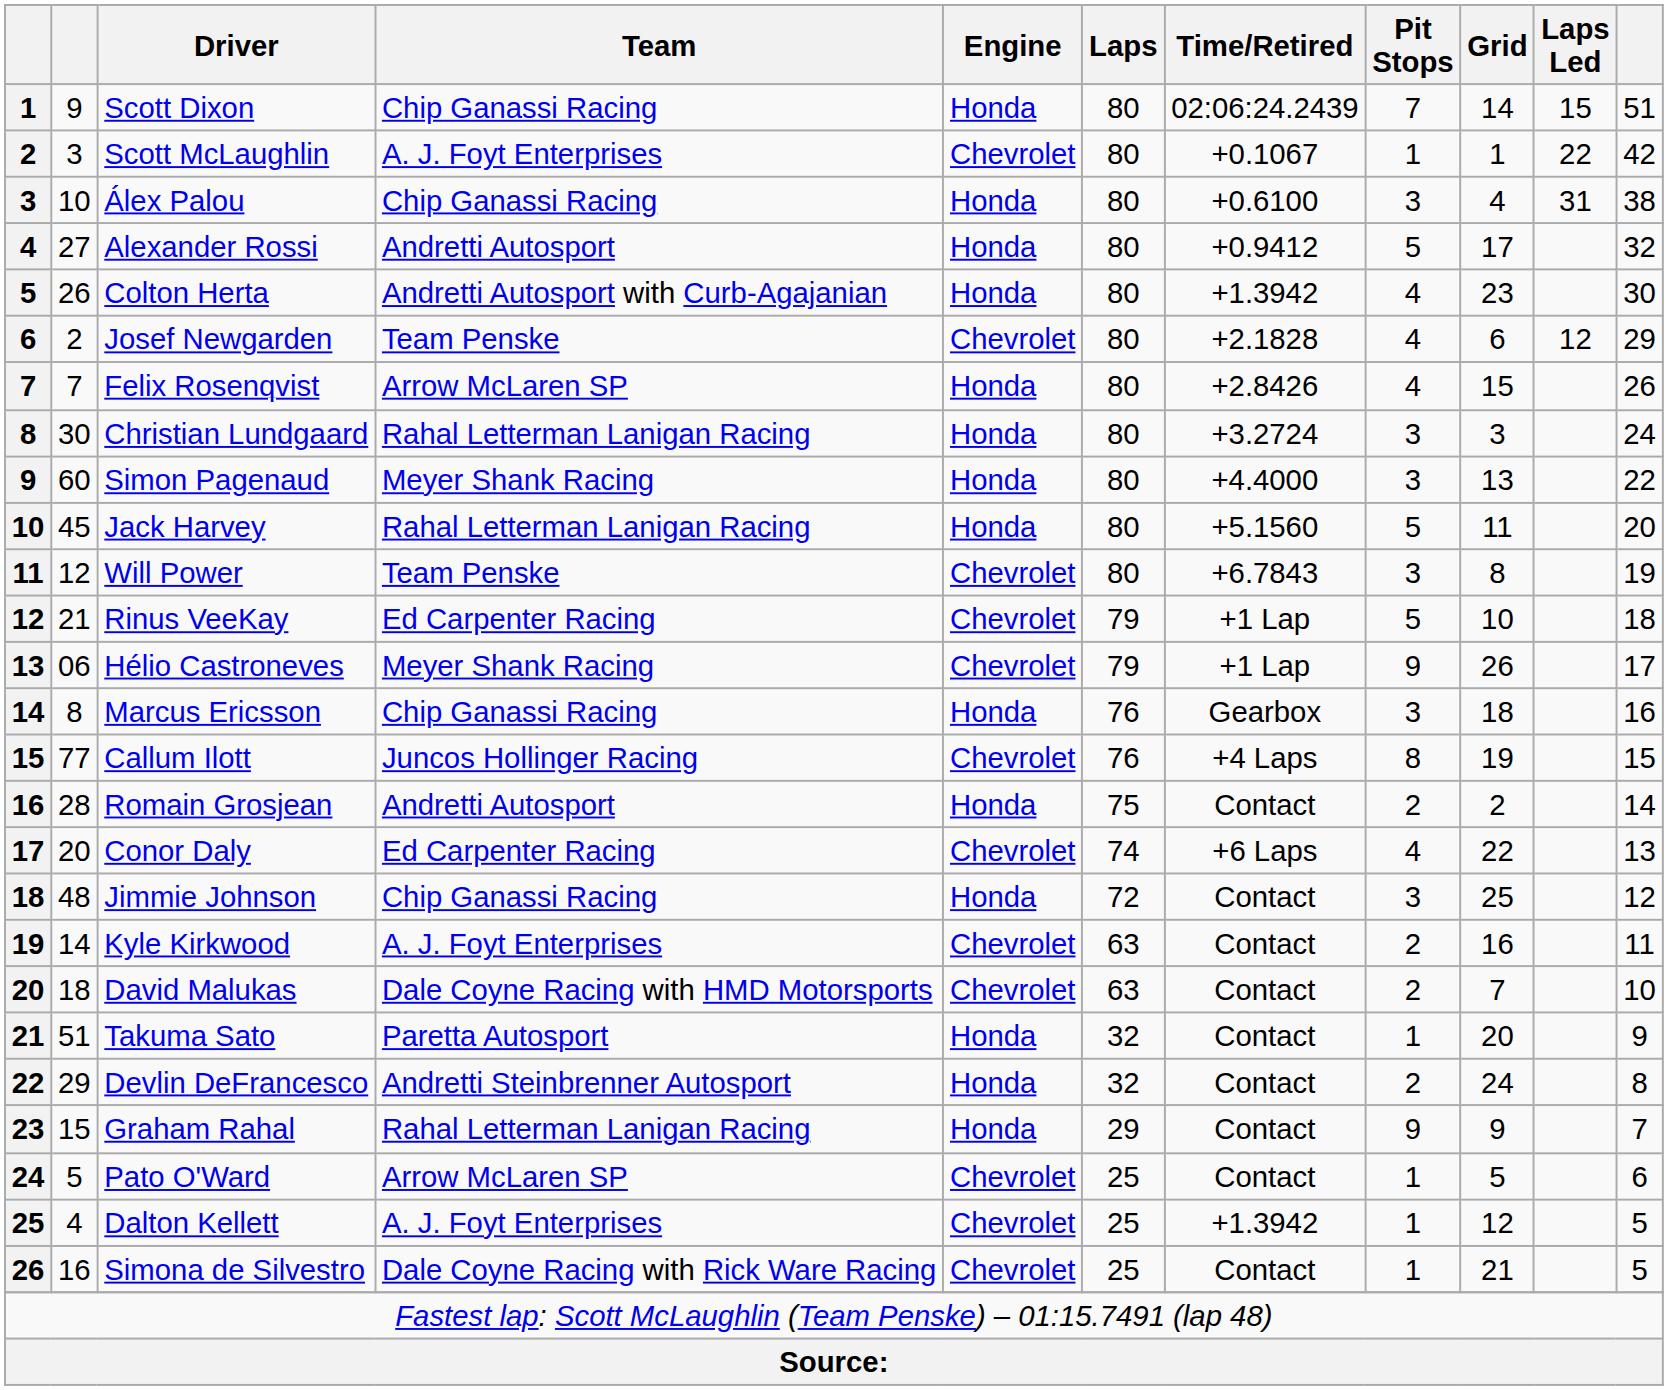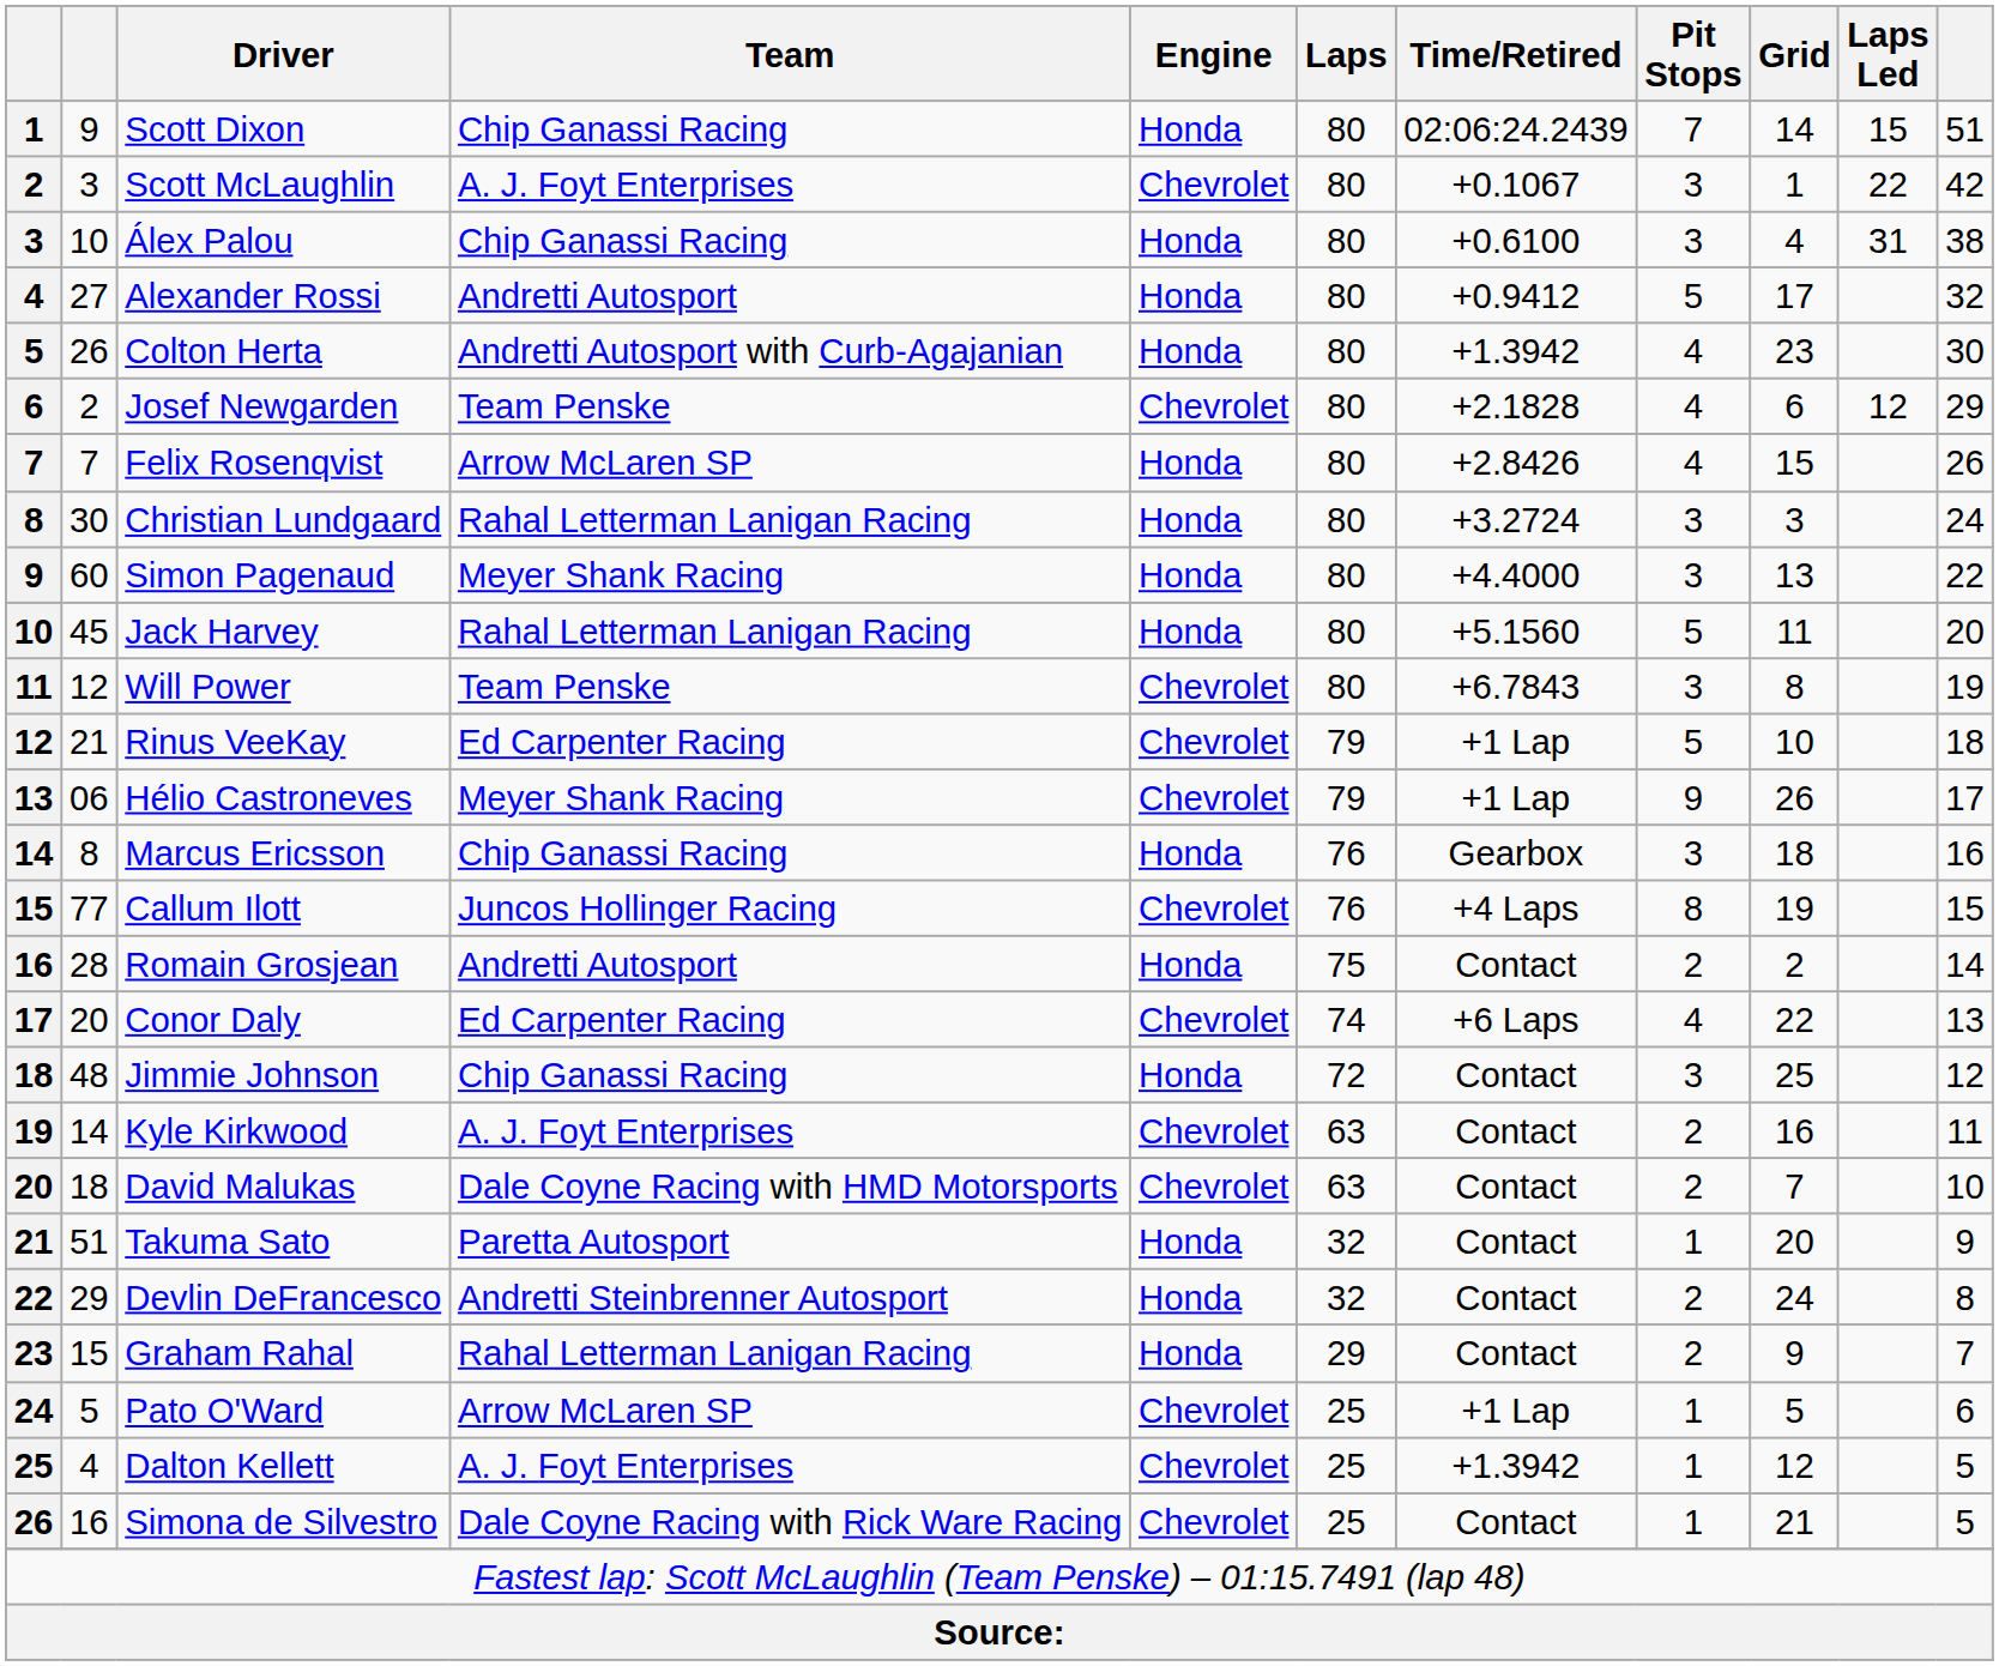 <table class="wikitable sortable" style="font-size:95%;">
 <tr>
 <th scope="col"></th>
 <th scope="col"></th>
 <th scope="col">Driver</th>
 <th scope="col">Team</th>
 <th scope="col">Engine</th>
 <th class="unsortable" scope="col">Laps</th>
 <th class="unsortable" scope="col">Time/Retired</th>
 <th scope="col">Pit<br>Stops</th>
 <th scope="col">Grid</th>
 <th scope="col">Laps<br>Led</th>
 <th scope="col"></th>
 </tr>
 <tr>
 <th>1</th>
 <td align="center">9</td>
 <td> <a href='#'>Scott Dixon</a></td>
 <td><a href='#'>Chip Ganassi Racing</a></td>
 <td><a href='#'>Honda</a></td>
 <td align="center">80</td>
 <td align="center">02:06:24.2439</td>
 <td align="center">7</td>
 <td align="center">14</td>
 <td align="center">15</td>
 <td align="center">51</td>
 </tr>
 <tr>
 <th>2</th>
 <td align="center">3</td>
 <td> <a href='#'>Scott McLaughlin</a></td>
 <td><a href='#'>A. J. Foyt Enterprises</a></td>
 <td><a href='#'>Chevrolet</a></td>
 <td align="center">80</td>
 <td align="center">+0.1067</td>
-<td align="center">1</td>
+<td align="center">3</td>
 <td align="center">1</td>
 <td align="center">22</td>
 <td align="center">42</td>
 </tr>
 <tr>
 <th>3</th>
 <td align="center">10</td>
 <td> <a href='#'>Álex Palou</a></td>
 <td><a href='#'>Chip Ganassi Racing</a></td>
 <td><a href='#'>Honda</a></td>
 <td align="center">80</td>
 <td align="center">+0.6100</td>
 <td align="center">3</td>
 <td align="center">4</td>
 <td align="center">31</td>
 <td align="center">38</td>
 </tr>
 <tr>
 <th>4</th>
 <td align="center">27</td>
 <td> <a href='#'>Alexander Rossi</a></td>
 <td><a href='#'>Andretti Autosport</a></td>
 <td><a href='#'>Honda</a></td>
 <td align="center">80</td>
 <td align="center">+0.9412</td>
 <td align="center">5</td>
 <td align="center">17</td>
 <td align="center"></td>
 <td align="center">32</td>
 </tr>
 <tr>
 <th>5</th>
 <td align="center">26</td>
 <td> <a href='#'>Colton Herta</a></td>
 <td><a href='#'>Andretti Autosport</a> with <a href='#'>Curb-Agajanian</a></td>
 <td><a href='#'>Honda</a></td>
 <td align="center">80</td>
 <td align="center">+1.3942</td>
 <td align="center">4</td>
 <td align="center">23</td>
 <td align="center"></td>
 <td align="center">30</td>
 </tr>
 <tr>
 <th>6</th>
 <td align="center">2</td>
 <td> <a href='#'>Josef Newgarden</a></td>
 <td><a href='#'>Team Penske</a></td>
 <td><a href='#'>Chevrolet</a></td>
 <td align="center">80</td>
 <td align="center">+2.1828</td>
 <td align="center">4</td>
 <td align="center">6</td>
 <td align="center">12</td>
 <td align="center">29</td>
 </tr>
 <tr>
 <th>7</th>
 <td align="center">7</td>
 <td> <a href='#'>Felix Rosenqvist</a></td>
 <td><a href='#'>Arrow McLaren SP</a></td>
 <td><a href='#'>Honda</a></td>
 <td align="center">80</td>
 <td align="center">+2.8426</td>
 <td align="center">4</td>
 <td align="center">15</td>
 <td align="center"></td>
 <td align="center">26</td>
 </tr>
 <tr>
 <th>8</th>
 <td align="center">30</td>
 <td> <a href='#'>Christian Lundgaard</a> <strong></strong></td>
 <td><a href='#'>Rahal Letterman Lanigan Racing</a></td>
 <td><a href='#'>Honda</a></td>
 <td align="center">80</td>
 <td align="center">+3.2724</td>
 <td align="center">3</td>
 <td align="center">3</td>
 <td align="center"></td>
 <td align="center">24</td>
 </tr>
 <tr>
 <th>9</th>
 <td align="center">60</td>
 <td> <a href='#'>Simon Pagenaud</a></td>
 <td><a href='#'>Meyer Shank Racing</a></td>
 <td><a href='#'>Honda</a></td>
 <td align="center">80</td>
 <td align="center">+4.4000</td>
 <td align="center">3</td>
 <td align="center">13</td>
 <td align="center"></td>
 <td align="center">22</td>
 </tr>
 <tr>
 <th>10</th>
 <td align="center">45</td>
 <td> <a href='#'>Jack Harvey</a></td>
 <td><a href='#'>Rahal Letterman Lanigan Racing</a></td>
 <td><a href='#'>Honda</a></td>
 <td align="center">80</td>
 <td align="center">+5.1560</td>
 <td align="center">5</td>
 <td align="center">11</td>
 <td align="center"></td>
 <td align="center">20</td>
 </tr>
 <tr>
 <th>11</th>
 <td align="center">12</td>
 <td> <a href='#'>Will Power</a></td>
 <td><a href='#'>Team Penske</a></td>
 <td><a href='#'>Chevrolet</a></td>
 <td align="center">80</td>
 <td align="center">+6.7843</td>
 <td align="center">3</td>
 <td align="center">8</td>
 <td align="center"></td>
 <td align="center">19</td>
 </tr>
 <tr>
 <th>12</th>
 <td align="center">21</td>
 <td> <a href='#'>Rinus VeeKay</a></td>
 <td><a href='#'>Ed Carpenter Racing</a></td>
 <td><a href='#'>Chevrolet</a></td>
 <td align="center">79</td>
 <td align="center">+1 Lap</td>
 <td align="center">5</td>
 <td align="center">10</td>
 <td align="center"></td>
 <td align="center">18</td>
 </tr>
 <tr>
 <th>13</th>
 <td align="center">06</td>
 <td> <a href='#'>Hélio Castroneves</a></td>
 <td><a href='#'>Meyer Shank Racing</a></td>
 <td><a href='#'>Chevrolet</a></td>
 <td align="center">79</td>
 <td align="center">+1 Lap</td>
 <td align="center">9</td>
 <td align="center">26</td>
 <td align="center"></td>
 <td align="center">17</td>
 </tr>
 <tr>
 <th>14</th>
 <td align="center">8</td>
 <td> <a href='#'>Marcus Ericsson</a> <strong></strong></td>
 <td><a href='#'>Chip Ganassi Racing</a></td>
 <td><a href='#'>Honda</a></td>
 <td align="center">76</td>
 <td align="center">Gearbox</td>
 <td align="center">3</td>
 <td align="center">18</td>
 <td align="center"></td>
 <td align="center">16</td>
 </tr>
 <tr>
 <th>15</th>
 <td align="center">77</td>
 <td> <a href='#'>Callum Ilott</a> <strong></strong></td>
 <td><a href='#'>Juncos Hollinger Racing</a></td>
 <td><a href='#'>Chevrolet</a></td>
 <td align="center">76</td>
 <td align="center">+4 Laps</td>
 <td align="center">8</td>
 <td align="center">19</td>
 <td align="center"></td>
 <td align="center">15</td>
 </tr>
 <tr>
 <th>16</th>
 <td align="center">28</td>
 <td> <a href='#'>Romain Grosjean</a></td>
 <td><a href='#'>Andretti Autosport</a></td>
 <td><a href='#'>Honda</a></td>
 <td align="center">75</td>
 <td align="center">Contact</td>
 <td align="center">2</td>
 <td align="center">2</td>
 <td align="center"></td>
 <td align="center">14</td>
 </tr>
 <tr>
 <th>17</th>
 <td align="center">20</td>
 <td> <a href='#'>Conor Daly</a></td>
 <td><a href='#'>Ed Carpenter Racing</a></td>
 <td><a href='#'>Chevrolet</a></td>
 <td align="center">74</td>
 <td align="center">+6 Laps</td>
 <td align="center">4</td>
 <td align="center">22</td>
 <td align="center"></td>
 <td align="center">13</td>
 </tr>
 <tr>
 <th>18</th>
 <td align="center">48</td>
 <td> <a href='#'>Jimmie Johnson</a></td>
 <td><a href='#'>Chip Ganassi Racing</a></td>
 <td><a href='#'>Honda</a></td>
 <td align="center">72</td>
 <td align="center">Contact</td>
 <td align="center">3</td>
 <td align="center">25</td>
 <td align="center"></td>
 <td align="center">12</td>
 </tr>
 <tr>
 <th>19</th>
 <td align="center">14</td>
 <td> <a href='#'>Kyle Kirkwood</a> <strong></strong></td>
 <td><a href='#'>A. J. Foyt Enterprises</a></td>
 <td><a href='#'>Chevrolet</a></td>
 <td align="center">63</td>
 <td align="center">Contact</td>
 <td align="center">2</td>
 <td align="center">16</td>
 <td align="center"></td>
 <td align="center">11</td>
 </tr>
 <tr>
 <th>20</th>
 <td align="center">18</td>
 <td> <a href='#'>David Malukas</a> <strong></strong></td>
 <td><a href='#'>Dale Coyne Racing</a> with <a href='#'>HMD Motorsports</a></td>
 <td><a href='#'>Chevrolet</a></td>
 <td align="center">63</td>
 <td align="center">Contact</td>
 <td align="center">2</td>
 <td align="center">7</td>
 <td align="center"></td>
 <td align="center">10</td>
 </tr>
 <tr>
 <th>21</th>
 <td align="center">51</td>
 <td> <a href='#'>Takuma Sato</a></td>
 <td><a href='#'>Paretta Autosport</a></td>
 <td><a href='#'>Honda</a></td>
 <td align="center">32</td>
 <td align="center">Contact</td>
 <td align="center">1</td>
 <td align="center">20</td>
 <td align="center"></td>
 <td align="center">9</td>
 </tr>
 <tr>
 <th>22</th>
 <td align="center">29</td>
 <td> <a href='#'>Devlin DeFrancesco</a> <strong></strong></td>
 <td><a href='#'>Andretti Steinbrenner Autosport</a></td>
 <td><a href='#'>Honda</a></td>
 <td align="center">32</td>
 <td align="center">Contact</td>
 <td align="center">2</td>
 <td align="center">24</td>
 <td align="center"></td>
 <td align="center">8</td>
 </tr>
 <tr>
 <th>23</th>
 <td align="center">15</td>
 <td> <a href='#'>Graham Rahal</a></td>
 <td><a href='#'>Rahal Letterman Lanigan Racing</a></td>
 <td><a href='#'>Honda</a></td>
 <td align="center">29</td>
 <td align="center">Contact</td>
-<td align="center">9</td>
+<td align="center">2</td>
 <td align="center">9</td>
 <td align="center"></td>
 <td align="center">7</td>
 </tr>
 <tr>
 <th>24</th>
 <td align="center">5</td>
 <td> <a href='#'>Pato O'Ward</a></td>
 <td><a href='#'>Arrow McLaren SP</a></td>
 <td><a href='#'>Chevrolet</a></td>
 <td align="center">25</td>
-<td align="center">Contact</td>
+<td align="center">+1 Lap</td>
 <td align="center">1</td>
 <td align="center">5</td>
 <td align="center"></td>
 <td align="center">6</td>
 </tr>
 <tr>
 <th>25</th>
 <td align="center">4</td>
 <td> <a href='#'>Dalton Kellett</a></td>
 <td><a href='#'>A. J. Foyt Enterprises</a></td>
 <td><a href='#'>Chevrolet</a></td>
 <td align="center">25</td>
 <td align="center">+1.3942</td>
 <td align="center">1</td>
 <td align="center">12</td>
 <td align="center"></td>
 <td align="center">5</td>
 </tr>
 <tr>
 <th>26</th>
 <td align="center">16</td>
 <td> <a href='#'>Simona de Silvestro</a></td>
 <td><a href='#'>Dale Coyne Racing</a> with <a href='#'>Rick Ware Racing</a></td>
 <td><a href='#'>Chevrolet</a></td>
 <td align="center">25</td>
 <td align="center">Contact</td>
 <td align="center">1</td>
 <td align="center">21</td>
 <td align="center"></td>
 <td align="center">5</td>
 </tr>
 <tr>
 </tr>
 <tr class="sortbottom">
 <td colspan="11" style="text-align:center"><em><a href='#'>Fastest lap</a>:  <a href='#'>Scott McLaughlin</a> (<a href='#'>Team Penske</a>) – 01:15.7491 (lap 48)</em></td>
 </tr>
 <tr class="sortbottom">
 <th colspan="11">Source:</th>
 </tr>
 </table>
